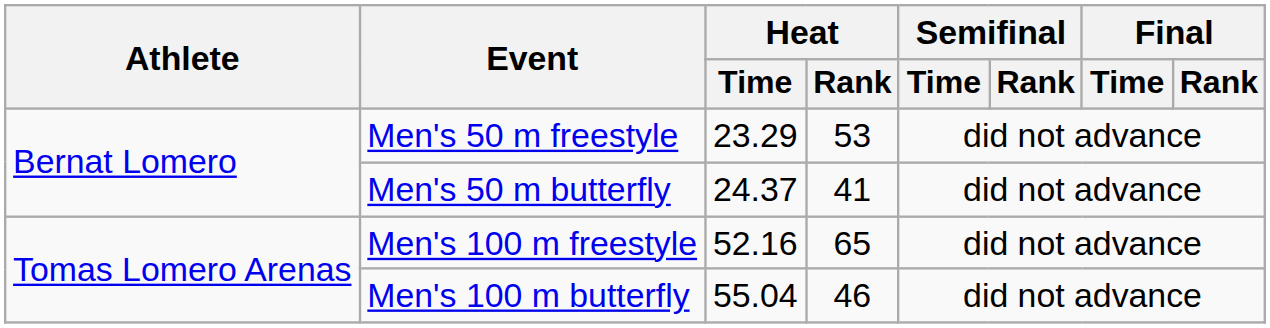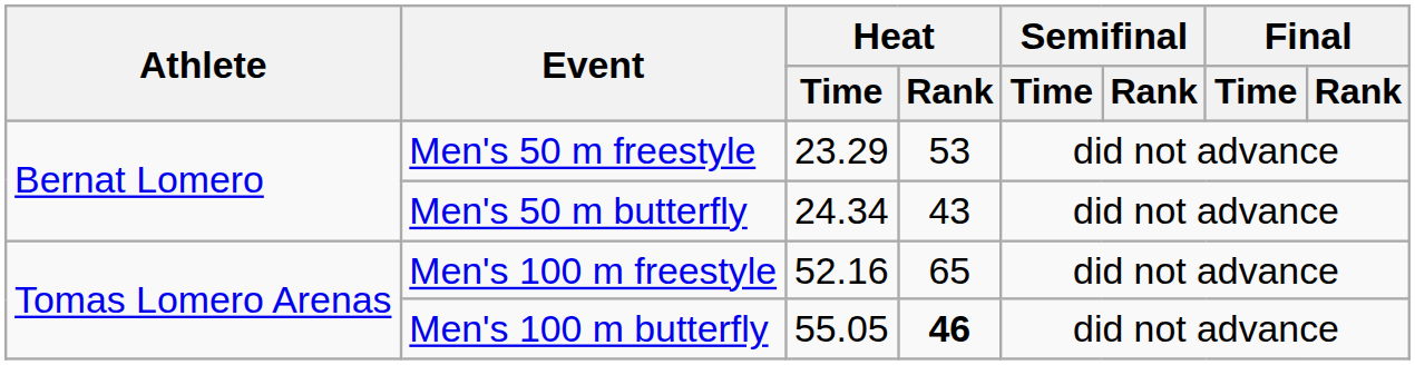 <table class=wikitable style="font-size:90%">
 <tr>
 <th rowspan="2">Athlete</th>
 <th rowspan="2">Event</th>
 <th colspan="2">Heat</th>
 <th colspan="2">Semifinal</th>
 <th colspan="2">Final</th>
 </tr>
 <tr style="font-size:95%">
 <th>Time</th>
 <th>Rank</th>
 <th>Time</th>
 <th>Rank</th>
 <th>Time</th>
 <th>Rank</th>
 </tr>
 <tr align=center>
 <td align=left rowspan=2><a href='#'>Bernat Lomero</a></td>
 <td align=left><a href='#'>Men's 50 m freestyle</a></td>
 <td>23.29</td>
 <td>53</td>
 <td colspan=4>did not advance</td>
 </tr>
 <tr align=center>
 <td align=left><a href='#'>Men's 50 m butterfly</a></td>
-<td>24.37</td>
-<td>41</td>
+<td>24.34</td>
+<td>43</td>
 <td colspan=4>did not advance</td>
 </tr>
 <tr align=center>
 <td align=left rowspan=2><a href='#'>Tomas Lomero Arenas</a></td>
 <td align=left><a href='#'>Men's 100 m freestyle</a></td>
 <td>52.16</td>
 <td>65</td>
 <td colspan=4>did not advance</td>
 </tr>
 <tr align=center>
 <td align=left><a href='#'>Men's 100 m butterfly</a></td>
-<td>55.04</td>
-<td>46</td>
+<td>55.05</td>
+<td><strong>46</strong></td>
 <td colspan=4>did not advance</td>
 </tr>
 </table>
